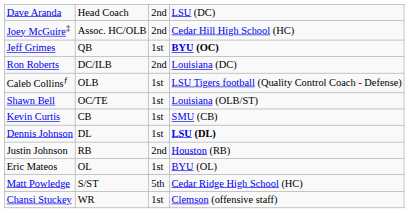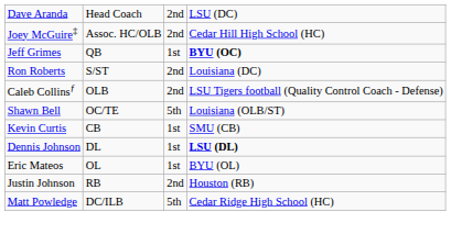 <table class="wikitable">
 <tr>
 <td><a href='#'>Dave Aranda</a></td>
 <td>Head Coach</td>
 <td>2nd</td>
 <td><a href='#'>LSU</a> (DC)</td>
 </tr>
 <tr>
 <td><a href='#'>Joey McGuire</a><sup>‡</sup></td>
 <td>Assoc. HC/OLB</td>
 <td>2nd</td>
 <td><a href='#'>Cedar Hill High School</a> (HC)</td>
 </tr>
 <tr>
 <td><a href='#'>Jeff Grimes</a></td>
 <td>QB</td>
 <td>1st</td>
 <td><strong><a href='#'>BYU</a> (OC)</strong></td>
 </tr>
 <tr>
 <td><a href='#'>Ron Roberts</a></td>
-<td>DC/ILB</td>
+<td>S/ST</td>
 <td>2nd</td>
 <td><a href='#'>Louisiana</a> (DC)</td>
 </tr>
 <tr>
 <td>Caleb Collins<sup>ƒ</sup></td>
 <td>OLB</td>
-<td>1st</td>
+<td>2nd</td>
 <td><a href='#'>LSU Tigers football</a> (Quality Control Coach - Defense)</td>
 </tr>
 <tr>
 <td><a href='#'>Shawn Bell</a></td>
 <td>OC/TE</td>
-<td>1st</td>
+<td>5th</td>
 <td><a href='#'>Louisiana</a> (OLB/ST)</td>
 </tr>
 <tr>
 <td><a href='#'>Kevin Curtis</a></td>
 <td>CB</td>
 <td>1st</td>
 <td><a href='#'>SMU</a> (CB)</td>
 </tr>
 <tr>
 <td><a href='#'>Dennis Johnson</a></td>
 <td>DL</td>
 <td>1st</td>
 <td><strong><a href='#'>LSU</a> (DL)</strong></td>
 </tr>
 <tr>
+<td>Eric Mateos</td>
+<td>OL</td>
+<td>1st</td>
+<td><a href='#'>BYU</a> (OL)</td>
+</tr>
+<tr>
 <td>Justin Johnson</td>
 <td>RB</td>
 <td>2nd</td>
 <td><a href='#'>Houston</a> (RB)</td>
 </tr>
 <tr>
-<td>Eric Mateos</td>
-<td>OL</td>
-<td>1st</td>
-<td><a href='#'>BYU</a> (OL)</td>
-</tr>
-<tr>
 <td><a href='#'>Matt Powledge</a></td>
-<td>S/ST</td>
+<td>DC/ILB</td>
 <td>5th</td>
 <td><a href='#'>Cedar Ridge High School</a> (HC)</td>
 </tr>
-<tr>
-<td><a href='#'>Chansi Stuckey</a></td>
-<td>WR</td>
-<td>1st</td>
-<td><a href='#'>Clemson</a> (offensive staff)</td>
-</tr>
 </table>
